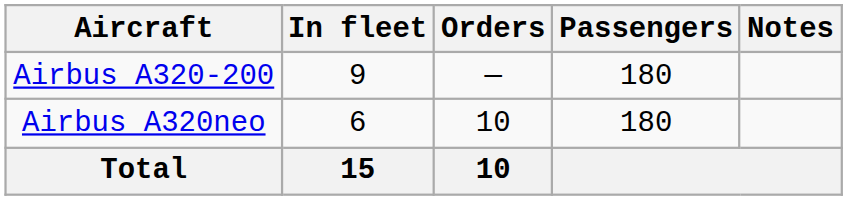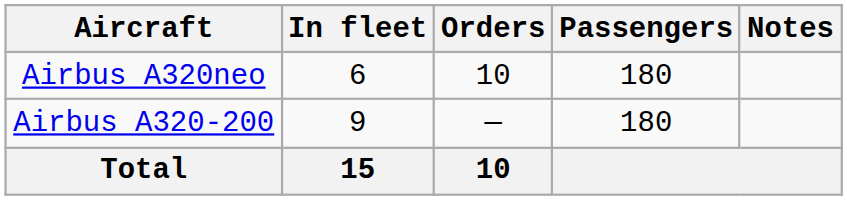 <table class="wikitable" style="margin:1em auto; border-collapse:collapse;text-align:center">
 <tr>
 <th>Aircraft</th>
 <th>In fleet</th>
 <th>Orders</th>
 <th>Passengers</th>
 <th>Notes</th>
 </tr>
 <tr>
-<td><a href='#'>Airbus A320-200</a></td>
-<td>9</td>
-<td>—</td>
+<td><a href='#'>Airbus A320neo</a></td>
+<td>6</td>
+<td>10</td>
 <td>180</td>
 <td></td>
 </tr>
 <tr>
-<td><a href='#'>Airbus A320neo</a></td>
-<td>6</td>
-<td>10</td>
+<td><a href='#'>Airbus A320-200</a></td>
+<td>9</td>
+<td>—</td>
 <td>180</td>
 <td></td>
 </tr>
 <tr>
 <th>Total</th>
 <th>15</th>
 <th>10</th>
 <th colspan=2></th>
 </tr>
 </table>
